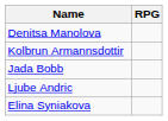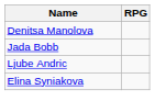 <table class=wikitable>
 <tr>
 <th width=167>Name</th>
 <th>RPG</th>
 </tr>
 <tr>
 <td> <a href='#'>Denitsa Manolova</a></td>
-<td></td>
-</tr>
-<tr>
-<td> <a href='#'>Kolbrun Armannsdottir</a></td>
 <td></td>
 </tr>
 <tr>
 <td> <a href='#'>Jada Bobb</a></td>
 <td></td>
 </tr>
 <tr>
 <td> <a href='#'>Ljube Andric</a></td>
 <td></td>
 </tr>
 <tr>
 <td> <a href='#'>Elina Syniakova</a></td>
 <td></td>
 </tr>
 </table>
